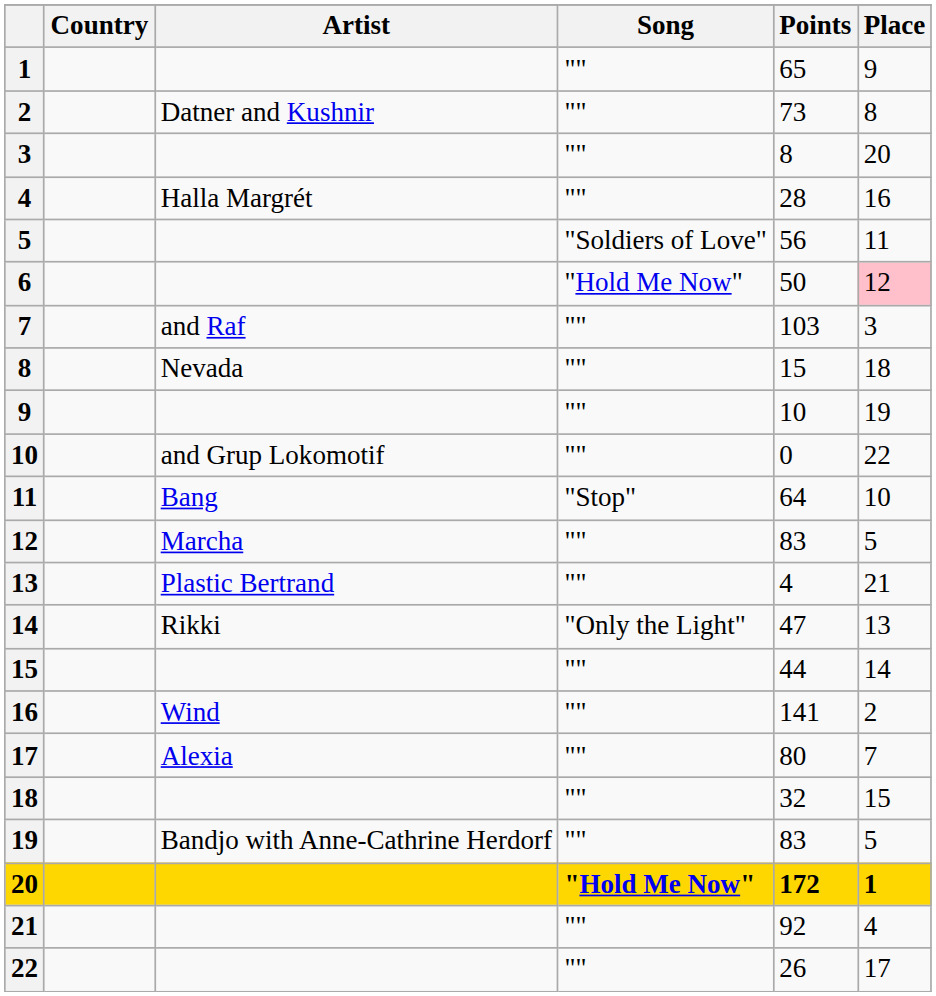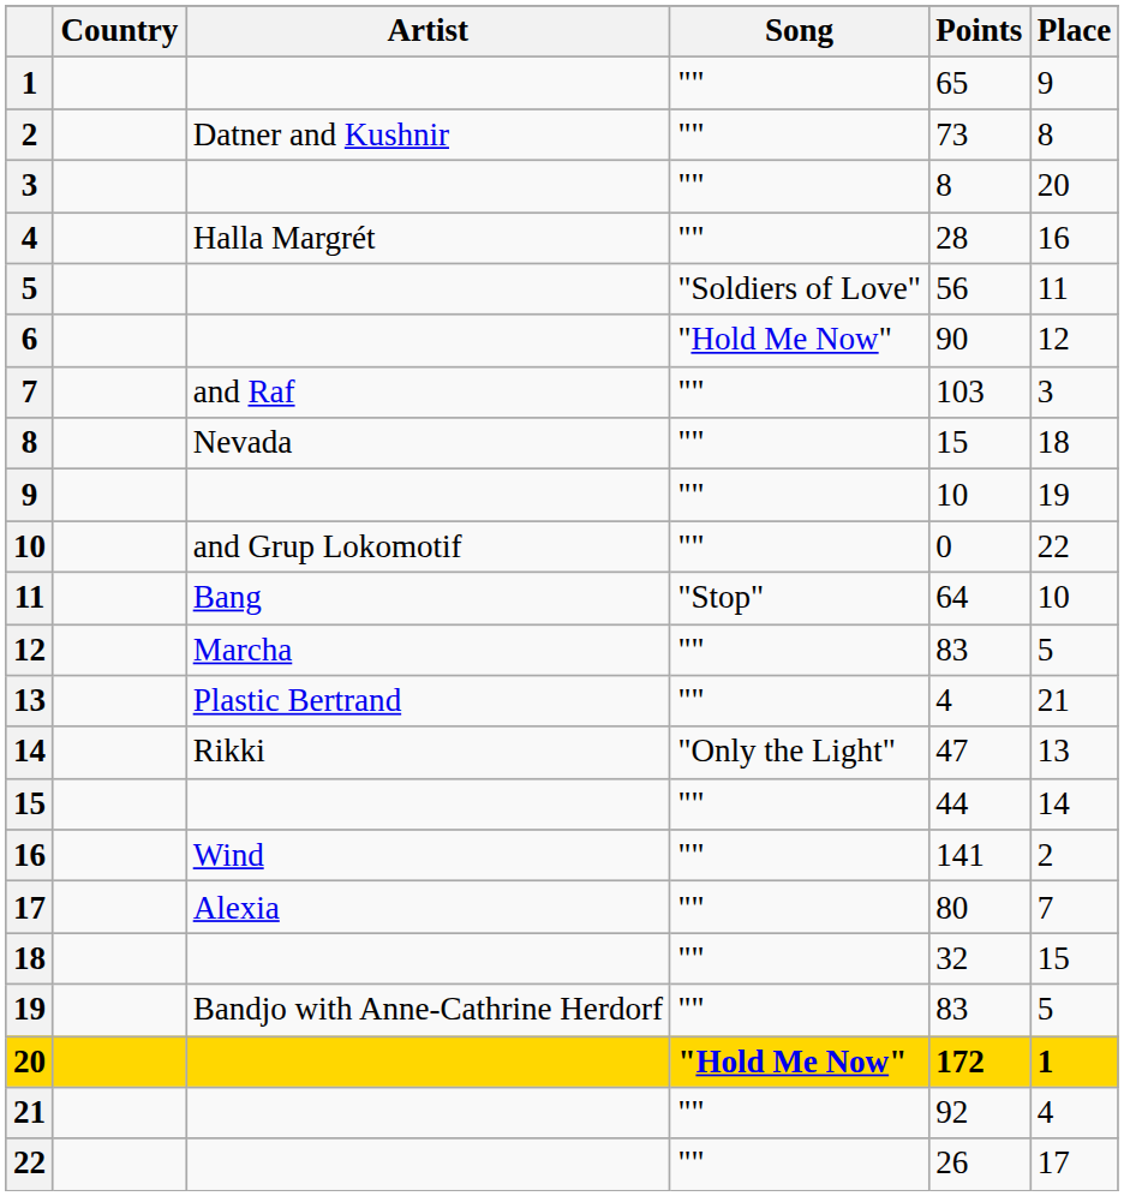 <table class="sortable wikitable plainrowheaders">
 <tr>
 </tr>
 <tr>
 <th scope="col"></th>
 <th scope="col">Country</th>
 <th scope="col">Artist</th>
 <th scope="col">Song</th>
 <th scope="col">Points</th>
 <th scope="col">Place</th>
 </tr>
 <tr>
 <th scope="row" style="text-align:center;">1</th>
 <td></td>
 <td></td>
 <td>""</td>
 <td>65</td>
 <td>9</td>
 </tr>
 <tr>
 <th scope="row" style="text-align:center;">2</th>
 <td></td>
 <td>Datner and <a href='#'>Kushnir</a></td>
 <td>""</td>
 <td>73</td>
 <td>8</td>
 </tr>
 <tr>
 <th scope="row" style="text-align:center;">3</th>
 <td></td>
 <td></td>
 <td>""</td>
 <td>8</td>
 <td>20</td>
 </tr>
 <tr>
 <th scope="row" style="text-align:center;">4</th>
 <td></td>
 <td>Halla Margrét</td>
 <td>""</td>
 <td>28</td>
 <td>16</td>
 </tr>
 <tr>
 <th scope="row" style="text-align:center;">5</th>
 <td></td>
 <td></td>
 <td>"Soldiers of Love"</td>
 <td>56</td>
 <td>11</td>
 </tr>
 <tr>
 <th scope="row" style="text-align:center;">6</th>
 <td></td>
 <td></td>
 <td>"<a href='#'>Hold Me Now</a>"</td>
-<td>50</td>
-<td style="background: pink;">12</td>
+<td>90</td>
+<td>12</td>
 </tr>
 <tr>
 <th scope="row" style="text-align:center;">7</th>
 <td></td>
 <td> and <a href='#'>Raf</a></td>
 <td>""</td>
 <td>103</td>
 <td>3</td>
 </tr>
 <tr>
 <th scope="row" style="text-align:center;">8</th>
 <td></td>
 <td>Nevada</td>
 <td>""</td>
 <td>15</td>
 <td>18</td>
 </tr>
 <tr>
 <th scope="row" style="text-align:center;">9</th>
 <td></td>
 <td></td>
 <td>""</td>
 <td>10</td>
 <td>19</td>
 </tr>
 <tr>
 <th scope="row" style="text-align:center;">10</th>
 <td></td>
 <td> and Grup Lokomotif</td>
 <td>""</td>
 <td>0</td>
 <td>22</td>
 </tr>
 <tr>
 <th scope="row" style="text-align:center;">11</th>
 <td></td>
 <td><a href='#'>Bang</a></td>
 <td>"Stop"</td>
 <td>64</td>
 <td>10</td>
 </tr>
 <tr>
 <th scope="row" style="text-align:center;">12</th>
 <td></td>
 <td><a href='#'>Marcha</a></td>
 <td>""</td>
 <td>83</td>
 <td>5</td>
 </tr>
 <tr>
 <th scope="row" style="text-align:center;">13</th>
 <td></td>
 <td><a href='#'>Plastic Bertrand</a></td>
 <td>""</td>
 <td>4</td>
 <td>21</td>
 </tr>
 <tr>
 <th scope="row" style="text-align:center;">14</th>
 <td></td>
 <td>Rikki</td>
 <td>"Only the Light"</td>
 <td>47</td>
 <td>13</td>
 </tr>
 <tr>
 <th scope="row" style="text-align:center;">15</th>
 <td></td>
 <td></td>
 <td>""</td>
 <td>44</td>
 <td>14</td>
 </tr>
 <tr>
 <th scope="row" style="text-align:center;">16</th>
 <td></td>
 <td><a href='#'>Wind</a></td>
 <td>""</td>
 <td>141</td>
 <td>2</td>
 </tr>
 <tr>
 <th scope="row" style="text-align:center;">17</th>
 <td></td>
 <td><a href='#'>Alexia</a></td>
 <td>""</td>
 <td>80</td>
 <td>7</td>
 </tr>
 <tr>
 <th scope="row" style="text-align:center;">18</th>
 <td></td>
 <td></td>
 <td>""</td>
 <td>32</td>
 <td>15</td>
 </tr>
 <tr>
 <th scope="row" style="text-align:center;">19</th>
 <td></td>
 <td>Bandjo with Anne-Cathrine Herdorf</td>
 <td>""</td>
 <td>83</td>
 <td>5</td>
 </tr>
 <tr style="font-weight:bold; background:gold;">
 <th scope="row" style="text-align:center; font-weight:bold; background:gold;">20</th>
 <td></td>
 <td></td>
 <td>"<a href='#'>Hold Me Now</a>"</td>
 <td>172</td>
 <td>1</td>
 </tr>
 <tr>
 <th scope="row" style="text-align:center;">21</th>
 <td></td>
 <td></td>
 <td>""</td>
 <td>92</td>
 <td>4</td>
 </tr>
 <tr>
 <th scope="row" style="text-align:center;">22</th>
 <td></td>
 <td></td>
 <td>""</td>
 <td>26</td>
 <td>17</td>
 </tr>
 </table>
